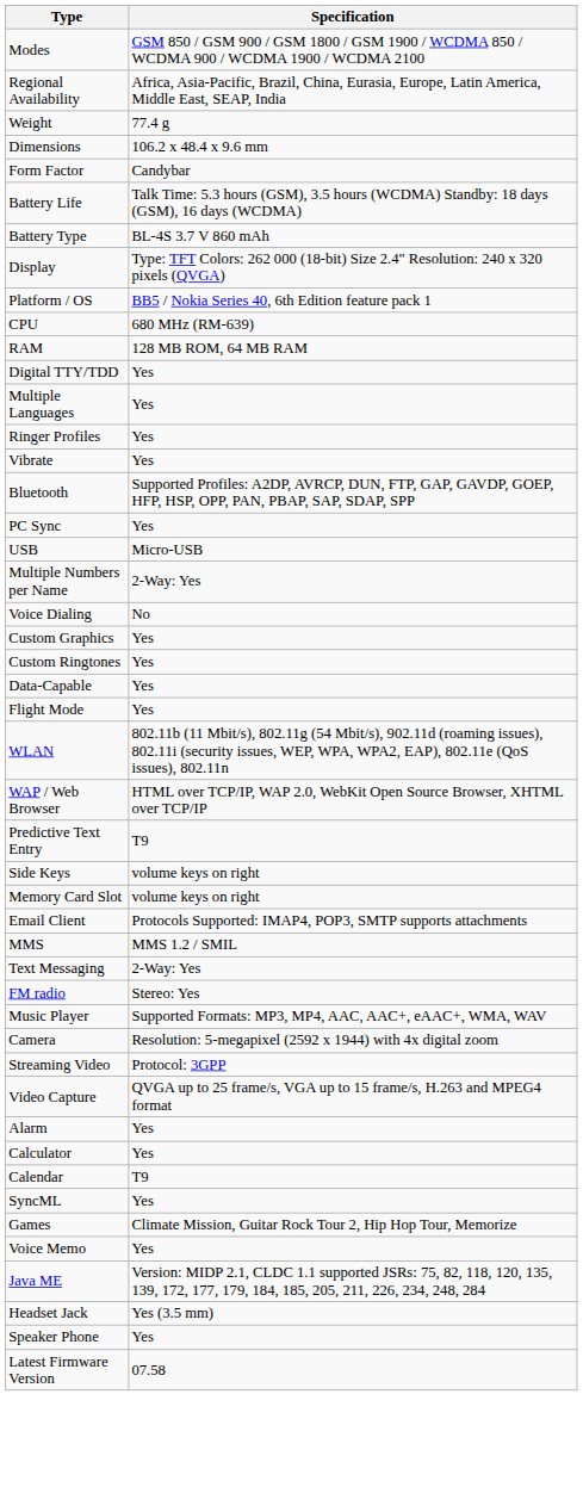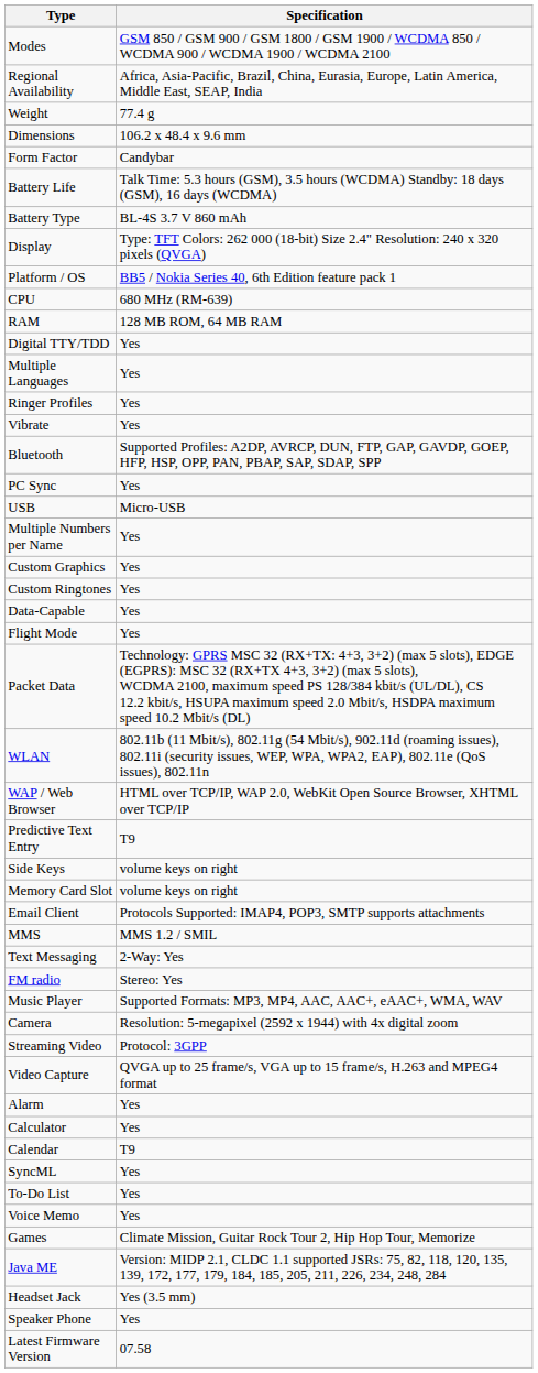 <table class="wikitable">
 <tr>
 <th>Type</th>
 <th>Specification</th>
 </tr>
 <tr>
 <td>Modes</td>
 <td><a href='#'>GSM</a> 850 / GSM 900 / GSM 1800 / GSM 1900 / <a href='#'>WCDMA</a> 850 / WCDMA 900 / WCDMA 1900 / WCDMA 2100</td>
 </tr>
 <tr>
 <td>Regional Availability</td>
 <td>Africa, Asia-Pacific, Brazil, China, Eurasia, Europe, Latin America, Middle East, SEAP, India</td>
 </tr>
 <tr>
 <td>Weight</td>
 <td>77.4 g</td>
 </tr>
 <tr>
 <td>Dimensions</td>
 <td>106.2 x 48.4 x 9.6 mm</td>
 </tr>
 <tr>
 <td>Form Factor</td>
 <td>Candybar</td>
 </tr>
 <tr>
 <td>Battery Life</td>
 <td>Talk Time: 5.3 hours (GSM), 3.5 hours (WCDMA) Standby: 18 days (GSM), 16 days (WCDMA)</td>
 </tr>
 <tr>
 <td>Battery Type</td>
 <td>BL-4S 3.7 V 860 mAh</td>
 </tr>
 <tr>
 <td>Display</td>
 <td>Type: <a href='#'>TFT</a> Colors: 262 000 (18-bit) Size 2.4" Resolution: 240 x 320 pixels (<a href='#'>QVGA</a>)</td>
 </tr>
 <tr>
 <td>Platform / OS</td>
 <td><a href='#'>BB5</a> / <a href='#'>Nokia Series 40</a>, 6th Edition feature pack 1</td>
 </tr>
 <tr>
 <td>CPU</td>
 <td>680 MHz (RM-639)</td>
 </tr>
 <tr>
 <td>RAM</td>
 <td>128 MB ROM, 64 MB RAM</td>
 </tr>
 <tr>
 <td>Digital TTY/TDD</td>
 <td>Yes</td>
 </tr>
 <tr>
 <td>Multiple Languages</td>
 <td>Yes</td>
 </tr>
 <tr>
 <td>Ringer Profiles</td>
 <td>Yes</td>
 </tr>
 <tr>
 <td>Vibrate</td>
 <td>Yes</td>
 </tr>
 <tr>
 <td>Bluetooth</td>
 <td>Supported Profiles: A2DP, AVRCP, DUN, FTP, GAP, GAVDP, GOEP, HFP, HSP, OPP, PAN, PBAP, SAP, SDAP, SPP</td>
 </tr>
 <tr>
 <td>PC Sync</td>
 <td>Yes</td>
 </tr>
 <tr>
 <td>USB</td>
 <td>Micro-USB</td>
 </tr>
 <tr>
 <td>Multiple Numbers per Name</td>
-<td>2-Way: Yes</td>
-</tr>
-<tr>
-<td>Voice Dialing</td>
-<td>No</td>
+<td>Yes</td>
 </tr>
 <tr>
 <td>Custom Graphics</td>
 <td>Yes</td>
 </tr>
 <tr 2.5>
 <td>Custom Ringtones</td>
 <td>Yes</td>
 </tr>
 <tr>
 <td>Data-Capable</td>
 <td>Yes</td>
 </tr>
 <tr>
 <td>Flight Mode</td>
 <td>Yes</td>
+</tr>
+<tr>
+<td>Packet Data</td>
+<td>Technology: <a href='#'>GPRS</a> MSC 32 (RX+TX: 4+3, 3+2) (max 5 slots), EDGE (EGPRS): MSC 32 (RX+TX 4+3, 3+2) (max 5 slots),<br>WCDMA 2100, maximum speed PS 128/384 kbit/s (UL/DL), CS 12.2 kbit/s, HSUPA maximum speed 2.0 Mbit/s, HSDPA maximum speed 10.2 Mbit/s (DL)</td>
 </tr>
 <tr>
 <td><a href='#'>WLAN</a></td>
 <td>802.11b (11 Mbit/s), 802.11g (54 Mbit/s), 902.11d (roaming issues), 802.11i (security issues, WEP, WPA, WPA2, EAP), 802.11e (QoS issues), 802.11n</td>
 </tr>
 <tr>
 <td><a href='#'>WAP</a> / Web Browser</td>
 <td>HTML over TCP/IP, WAP 2.0, WebKit Open Source Browser, XHTML over TCP/IP</td>
 </tr>
 <tr>
 <td>Predictive Text Entry</td>
 <td>T9</td>
 </tr>
 <tr>
 <td>Side Keys</td>
 <td>volume keys on right</td>
 </tr>
 <tr>
 <td>Memory Card Slot</td>
 <td>volume keys on right</td>
 </tr>
 <tr>
 <td>Email Client</td>
 <td>Protocols Supported: IMAP4, POP3, SMTP supports attachments</td>
 </tr>
 <tr>
 <td>MMS</td>
 <td>MMS 1.2 / SMIL</td>
 </tr>
 <tr>
 <td>Text Messaging</td>
 <td>2-Way: Yes</td>
 </tr>
 <tr>
 <td><a href='#'>FM radio</a></td>
 <td>Stereo: Yes</td>
 </tr>
 <tr>
 <td>Music Player</td>
 <td>Supported Formats: MP3, MP4, AAC, AAC+, eAAC+, WMA, WAV</td>
 </tr>
 <tr>
 <td>Camera</td>
 <td>Resolution: 5-megapixel (2592 x 1944) with 4x digital zoom</td>
 </tr>
 <tr>
 <td>Streaming Video</td>
 <td>Protocol: <a href='#'>3GPP</a></td>
 </tr>
 <tr>
 <td>Video Capture</td>
 <td>QVGA up to 25 frame/s, VGA up to 15 frame/s, H.263 and MPEG4 format</td>
 </tr>
 <tr>
 <td>Alarm</td>
 <td>Yes</td>
 </tr>
 <tr>
 <td>Calculator</td>
 <td>Yes</td>
 </tr>
 <tr>
 <td>Calendar</td>
 <td>T9</td>
 </tr>
 <tr>
 <td>SyncML</td>
 <td>Yes</td>
 </tr>
 <tr>
-<td>Games</td>
-<td>Climate Mission, Guitar Rock Tour 2, Hip Hop Tour, Memorize</td>
+<td>To-Do List</td>
+<td>Yes</td>
 </tr>
 <tr>
 <td>Voice Memo</td>
 <td>Yes</td>
+</tr>
+<tr>
+<td>Games</td>
+<td>Climate Mission, Guitar Rock Tour 2, Hip Hop Tour, Memorize</td>
 </tr>
 <tr>
 <td><a href='#'>Java ME</a></td>
 <td>Version: MIDP 2.1, CLDC 1.1 supported JSRs: 75, 82, 118, 120, 135, 139, 172, 177, 179, 184, 185, 205, 211, 226, 234, 248, 284</td>
 </tr>
 <tr>
 <td>Headset Jack</td>
 <td>Yes (3.5 mm)</td>
 </tr>
 <tr>
 <td>Speaker Phone</td>
 <td>Yes</td>
 </tr>
 <tr>
 <td>Latest Firmware Version</td>
 <td>07.58</td>
 </tr>
 </table>
